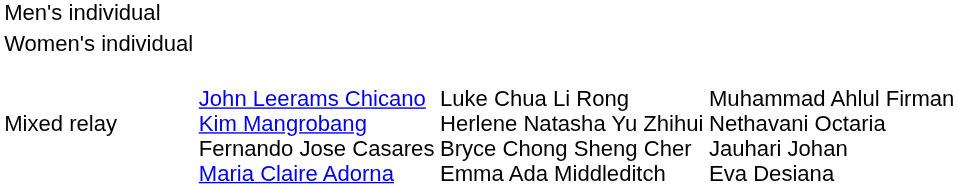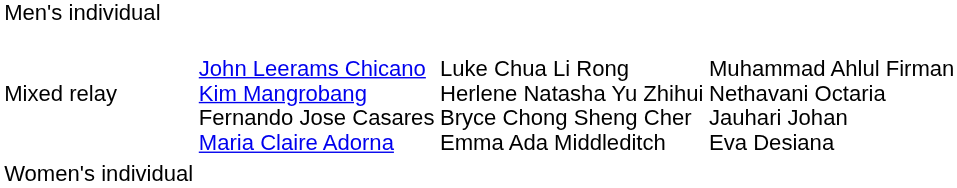 <table>
 <tr>
 <td>Men's individual</td>
-<td></td>
-<td></td>
-<td></td>
-</tr>
-<tr>
-<td>Women's individual</td>
 <td></td>
 <td></td>
 <td></td>
 </tr>
 <tr>
 <td>Mixed relay</td>
 <td nowrap=true><br><a href='#'>John Leerams Chicano</a><br><a href='#'>Kim Mangrobang</a><br>Fernando Jose Casares<br><a href='#'>Maria Claire Adorna</a></td>
 <td nowrap=true><br>Luke Chua Li Rong<br>Herlene Natasha Yu Zhihui <br>Bryce Chong Sheng Cher<br>Emma Ada Middleditch</td>
 <td nowrap=true><br>Muhammad Ahlul Firman<br>Nethavani Octaria<br>Jauhari Johan<br>Eva Desiana</td>
 </tr>
+<tr>
+<td>Women's individual</td>
+<td></td>
+<td></td>
+<td></td>
+</tr>
 </table>
